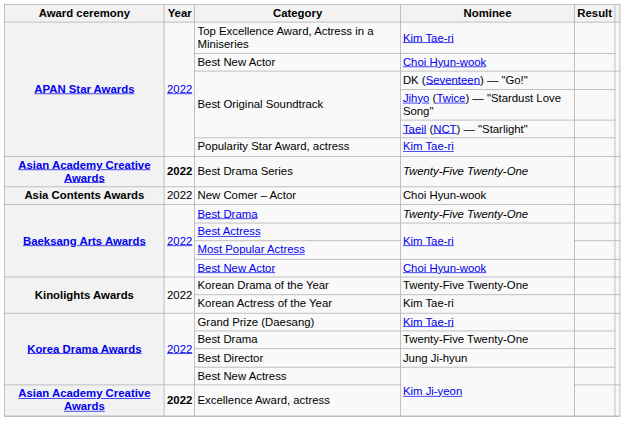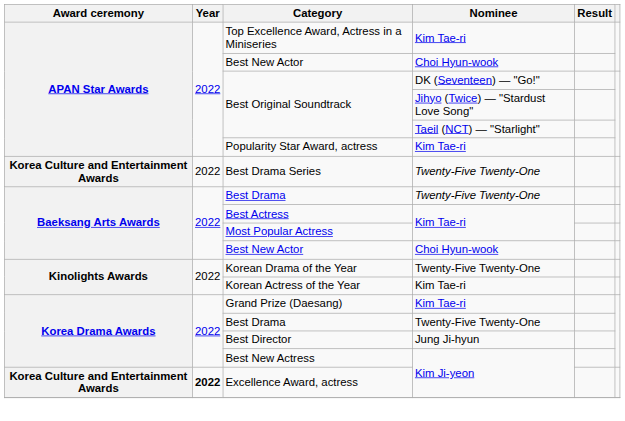 <table class="wikitable plainrowheaders sortable">
 <tr>
 <th scope="col">Award ceremony</th>
 <th scope="col">Year</th>
 <th scope="col">Category</th>
 <th scope="col">Nominee</th>
 <th scope="col">Result</th>
 <th scope="col" class="unsortable"></th>
 </tr>
 <tr>
 <th scope="row" rowspan="6"><a href='#'>APAN Star Awards</a></th>
 <td rowspan="6"><a href='#'>2022</a></td>
 <td>Top Excellence Award, Actress in a Miniseries</td>
 <td><a href='#'>Kim Tae-ri</a></td>
 <td></td>
 <td style="text-align:center" rowspan="2"></td>
 </tr>
 <tr>
 <td>Best New Actor</td>
 <td><a href='#'>Choi Hyun-wook</a></td>
 <td></td>
 </tr>
 <tr>
 <td rowspan="3">Best Original Soundtrack</td>
 <td>DK (<a href='#'>Seventeen</a>) — "Go!"</td>
 <td></td>
 <td style="text-align:center" rowspan="4"></td>
 </tr>
 <tr>
 <td><a href='#'>Jihyo</a> (<a href='#'>Twice</a>) — "Stardust Love Song"</td>
 <td></td>
 </tr>
 <tr>
 <td><a href='#'>Taeil</a> (<a href='#'>NCT</a>) — "Starlight"</td>
 <td></td>
 </tr>
 <tr>
 <td>Popularity Star Award, actress</td>
 <td><a href='#'>Kim Tae-ri</a></td>
 <td></td>
 </tr>
 <tr>
-<th scope="row" rowspan=1><a href='#'>Asian Academy Creative Awards</a></th>
-<td><strong>2022</strong></td>
+<th scope="row">Korea Culture and Entertainment Awards</th>
+<td>2022</td>
 <td>Best Drama Series</td>
 <td><em>Twenty-Five Twenty-One</em></td>
-<td></td>
-<td style="text-align:center"></td>
-</tr>
-<tr>
-<th scope="row">Asia Contents Awards</th>
-<td>2022</td>
-<td>New Comer – Actor</td>
-<td>Choi Hyun-wook</td>
 <td></td>
 <td style="text-align:center"></td>
 </tr>
 <tr>
 <th scope="row" rowspan="4"><a href='#'>Baeksang Arts Awards</a></th>
 <td rowspan="4"><a href='#'>2022</a></td>
 <td><a href='#'>Best Drama</a></td>
 <td><em>Twenty-Five Twenty-One</em></td>
 <td></td>
 <td style="text-align:center" rowspan="1"></td>
 </tr>
 <tr>
 <td><a href='#'>Best Actress</a></td>
 <td rowspan="2"><a href='#'>Kim Tae-ri</a></td>
 <td></td>
 <td style="text-align:center"></td>
 </tr>
 <tr>
 <td><a href='#'>Most Popular Actress</a></td>
 <td></td>
 <td style="text-align:center"></td>
 </tr>
 <tr>
 <td><a href='#'>Best New Actor</a></td>
 <td><a href='#'>Choi Hyun-wook</a></td>
 <td></td>
 <td style="text-align:center"></td>
 </tr>
 <tr>
 <th scope="row" rowspan="2">Kinolights Awards</th>
 <td rowspan="2">2022</td>
 <td>Korean Drama of the Year</td>
 <td>Twenty-Five Twenty-One</td>
 <td></td>
 <td style="text-align:center"></td>
 </tr>
 <tr>
 <td>Korean Actress of the Year</td>
 <td>Kim Tae-ri</td>
 <td></td>
 <td style="text-align:center"></td>
 </tr>
 <tr>
 <th rowspan="4" scope="row"><a href='#'>Korea Drama Awards</a></th>
 <td rowspan="4"><a href='#'>2022</a></td>
 <td>Grand Prize (Daesang)</td>
 <td><a href='#'>Kim Tae-ri</a></td>
 <td></td>
 <td style="text-align:center" rowspan="4"></td>
 </tr>
 <tr>
 <td>Best Drama</td>
 <td>Twenty-Five Twenty-One</td>
 <td></td>
 </tr>
 <tr>
 <td>Best Director</td>
 <td>Jung Ji-hyun</td>
 <td></td>
 </tr>
 <tr>
 <td>Best New Actress</td>
 <td rowspan=2><a href='#'>Kim Ji-yeon</a></td>
 <td></td>
 </tr>
 <tr>
-<th scope="row" rowspan=1><a href='#'>Asian Academy Creative Awards</a></th>
+<th scope="row">Korea Culture and Entertainment Awards</th>
 <td><strong>2022</strong></td>
 <td>Excellence Award, actress</td>
 <td></td>
 <td style="text-align:center"></td>
 </tr>
 <tr>
 </tr>
 </table>
